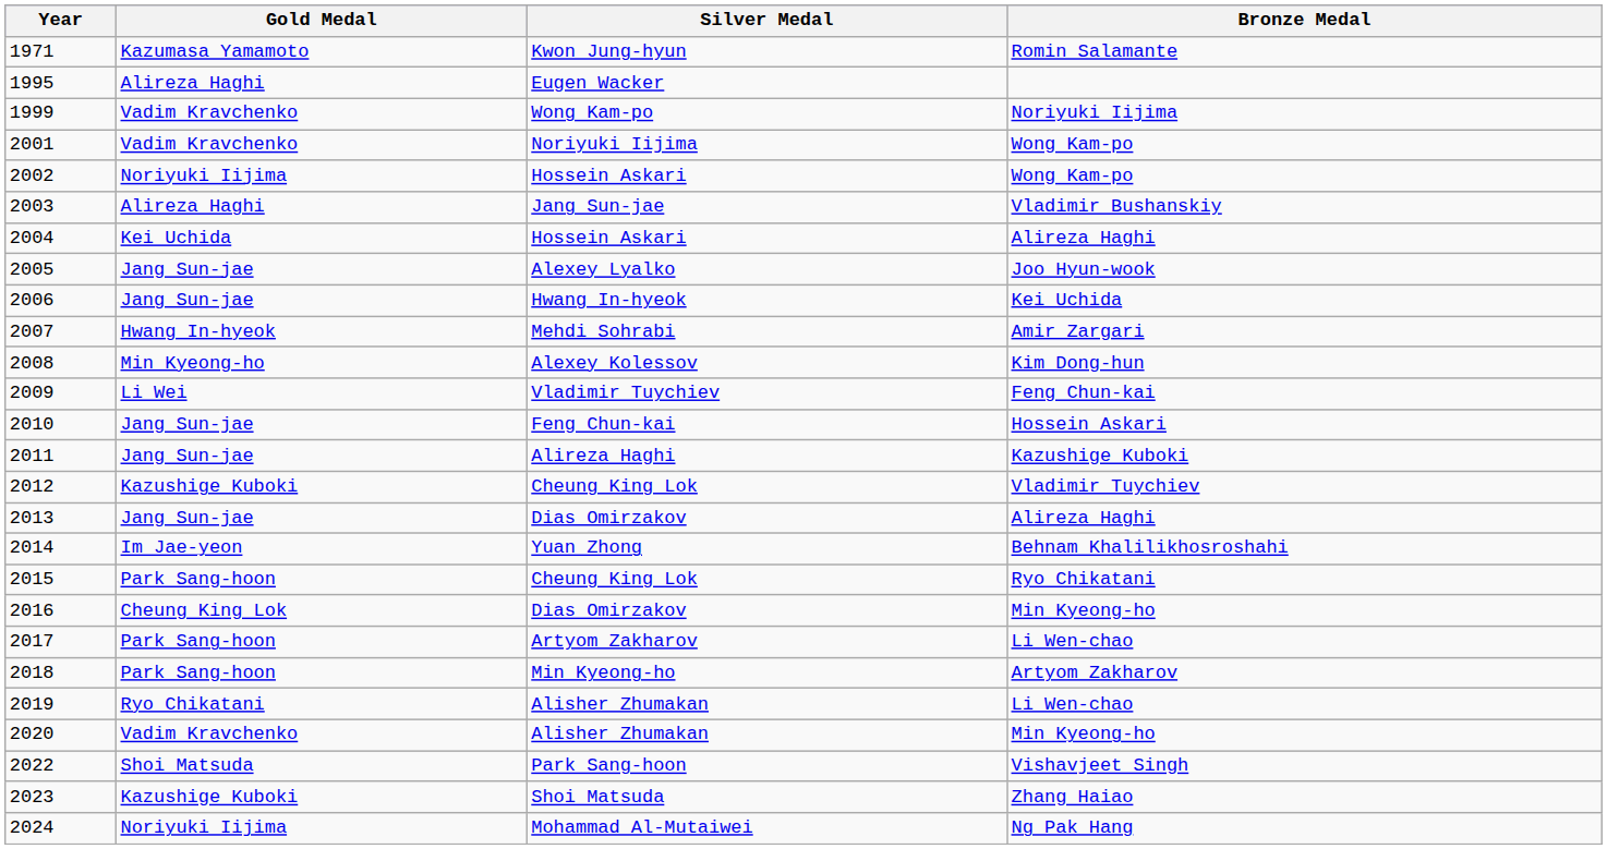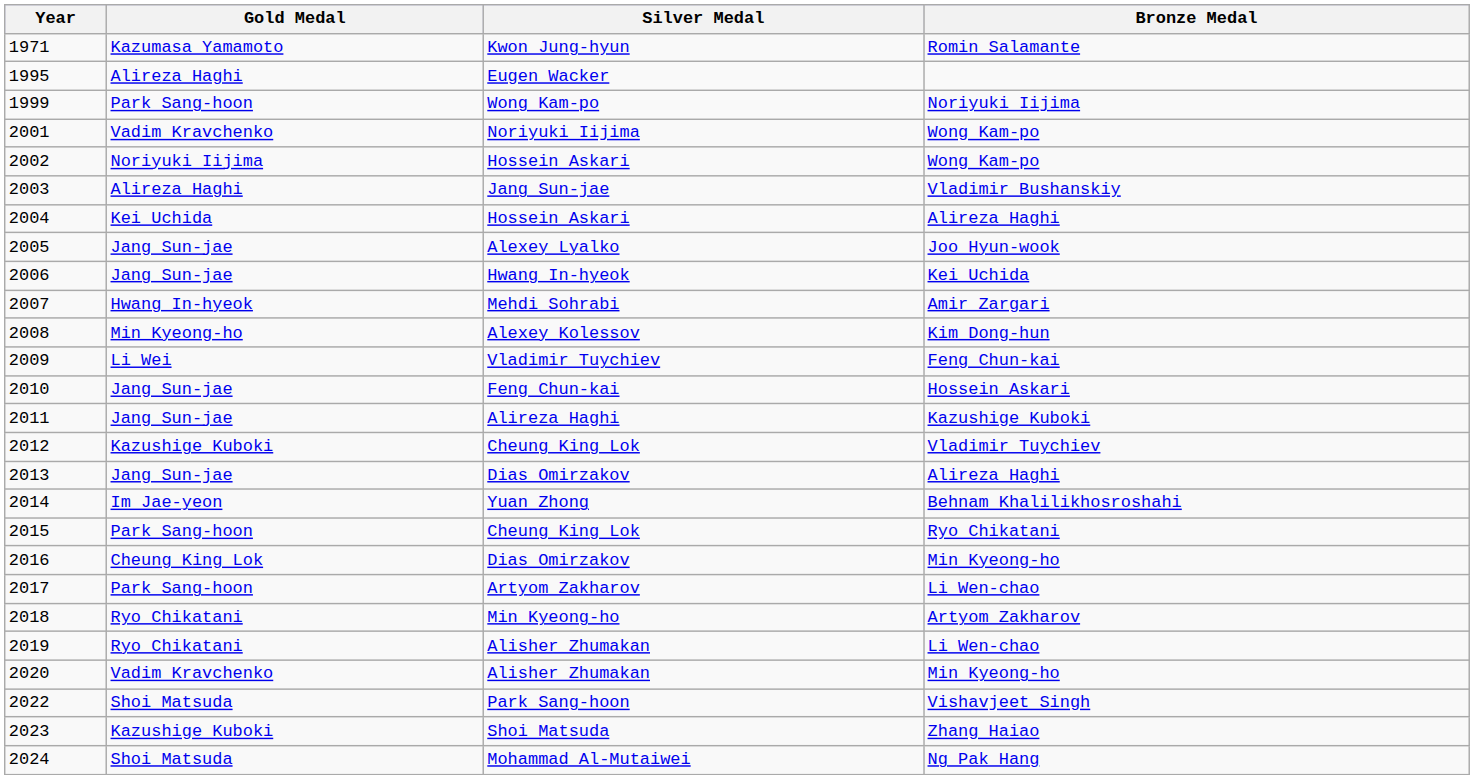 <table class=wikitable style="font-size:90%" width="80%">
 <tr style="background:#ccccff;">
 <th>Year</th>
 <th> <strong>Gold Medal</strong></th>
 <th> <strong>Silver Medal</strong></th>
 <th> <strong>Bronze Medal</strong></th>
 </tr>
 <tr>
 <td>1971</td>
 <td> <a href='#'>Kazumasa Yamamoto</a></td>
 <td> <a href='#'>Kwon Jung-hyun</a></td>
 <td> <a href='#'>Romin Salamante</a></td>
 </tr>
 <tr>
 <td>1995</td>
 <td> <a href='#'>Alireza Haghi</a></td>
 <td> <a href='#'>Eugen Wacker</a></td>
 <td></td>
 </tr>
 <tr>
 <td>1999</td>
-<td> <a href='#'>Vadim Kravchenko</a></td>
+<td> <a href='#'>Park Sang-hoon</a></td>
 <td> <a href='#'>Wong Kam-po</a></td>
 <td> <a href='#'>Noriyuki Iijima</a></td>
 </tr>
 <tr>
 <td>2001</td>
 <td> <a href='#'>Vadim Kravchenko</a></td>
 <td> <a href='#'>Noriyuki Iijima</a></td>
 <td> <a href='#'>Wong Kam-po</a></td>
 </tr>
 <tr>
 <td>2002</td>
 <td> <a href='#'>Noriyuki Iijima</a></td>
 <td> <a href='#'>Hossein Askari</a></td>
 <td> <a href='#'>Wong Kam-po</a></td>
 </tr>
 <tr>
 <td>2003</td>
 <td> <a href='#'>Alireza Haghi</a></td>
 <td> <a href='#'>Jang Sun-jae</a></td>
 <td> <a href='#'>Vladimir Bushanskiy</a></td>
 </tr>
 <tr>
 <td>2004</td>
 <td> <a href='#'>Kei Uchida</a></td>
 <td> <a href='#'>Hossein Askari</a></td>
 <td> <a href='#'>Alireza Haghi</a></td>
 </tr>
 <tr>
 <td>2005</td>
 <td> <a href='#'>Jang Sun-jae</a></td>
 <td> <a href='#'>Alexey Lyalko</a></td>
 <td> <a href='#'>Joo Hyun-wook</a></td>
 </tr>
 <tr>
 <td>2006</td>
 <td> <a href='#'>Jang Sun-jae</a></td>
 <td> <a href='#'>Hwang In-hyeok</a></td>
 <td> <a href='#'>Kei Uchida</a></td>
 </tr>
 <tr>
 <td>2007</td>
 <td> <a href='#'>Hwang In-hyeok</a></td>
 <td> <a href='#'>Mehdi Sohrabi</a></td>
 <td> <a href='#'>Amir Zargari</a></td>
 </tr>
 <tr>
 <td>2008</td>
 <td> <a href='#'>Min Kyeong-ho</a></td>
 <td> <a href='#'>Alexey Kolessov</a></td>
 <td> <a href='#'>Kim Dong-hun</a></td>
 </tr>
 <tr>
 <td>2009</td>
 <td> <a href='#'>Li Wei</a></td>
 <td> <a href='#'>Vladimir Tuychiev</a></td>
 <td> <a href='#'>Feng Chun-kai</a></td>
 </tr>
 <tr>
 <td>2010</td>
 <td> <a href='#'>Jang Sun-jae</a></td>
 <td> <a href='#'>Feng Chun-kai</a></td>
 <td> <a href='#'>Hossein Askari</a></td>
 </tr>
 <tr>
 <td>2011</td>
 <td> <a href='#'>Jang Sun-jae</a></td>
 <td> <a href='#'>Alireza Haghi</a></td>
 <td> <a href='#'>Kazushige Kuboki</a></td>
 </tr>
 <tr>
 <td>2012</td>
 <td> <a href='#'>Kazushige Kuboki</a></td>
 <td> <a href='#'>Cheung King Lok</a></td>
 <td> <a href='#'>Vladimir Tuychiev</a></td>
 </tr>
 <tr>
 <td>2013</td>
 <td> <a href='#'>Jang Sun-jae</a></td>
 <td> <a href='#'>Dias Omirzakov</a></td>
 <td> <a href='#'>Alireza Haghi</a></td>
 </tr>
 <tr>
 <td>2014</td>
 <td> <a href='#'>Im Jae-yeon</a></td>
 <td> <a href='#'>Yuan Zhong</a></td>
 <td> <a href='#'>Behnam Khalilikhosroshahi</a></td>
 </tr>
 <tr>
 <td>2015</td>
 <td> <a href='#'>Park Sang-hoon</a></td>
 <td> <a href='#'>Cheung King Lok</a></td>
 <td> <a href='#'>Ryo Chikatani</a></td>
 </tr>
 <tr>
 <td>2016</td>
 <td> <a href='#'>Cheung King Lok</a></td>
 <td> <a href='#'>Dias Omirzakov</a></td>
 <td> <a href='#'>Min Kyeong-ho</a></td>
 </tr>
 <tr>
 <td>2017</td>
 <td> <a href='#'>Park Sang-hoon</a></td>
 <td> <a href='#'>Artyom Zakharov</a></td>
 <td> <a href='#'>Li Wen-chao</a></td>
 </tr>
 <tr>
 <td>2018</td>
-<td> <a href='#'>Park Sang-hoon</a></td>
+<td> <a href='#'>Ryo Chikatani</a></td>
 <td> <a href='#'>Min Kyeong-ho</a></td>
 <td> <a href='#'>Artyom Zakharov</a></td>
 </tr>
 <tr>
 <td>2019</td>
 <td> <a href='#'>Ryo Chikatani</a></td>
 <td> <a href='#'>Alisher Zhumakan</a></td>
 <td> <a href='#'>Li Wen-chao</a></td>
 </tr>
 <tr>
 <td>2020</td>
 <td> <a href='#'>Vadim Kravchenko</a></td>
 <td> <a href='#'>Alisher Zhumakan</a></td>
 <td> <a href='#'>Min Kyeong-ho</a></td>
 </tr>
 <tr>
 <td>2022</td>
 <td> <a href='#'>Shoi Matsuda</a></td>
 <td> <a href='#'>Park Sang-hoon</a></td>
 <td> <a href='#'>Vishavjeet Singh</a></td>
 </tr>
 <tr>
 <td>2023</td>
 <td> <a href='#'>Kazushige Kuboki</a></td>
 <td> <a href='#'>Shoi Matsuda</a></td>
 <td> <a href='#'>Zhang Haiao</a></td>
 </tr>
 <tr>
 <td>2024</td>
-<td> <a href='#'>Noriyuki Iijima</a></td>
+<td> <a href='#'>Shoi Matsuda</a></td>
 <td> <a href='#'>Mohammad Al-Mutaiwei</a></td>
 <td> <a href='#'>Ng Pak Hang</a></td>
 </tr>
 <tr>
 </tr>
 </table>
